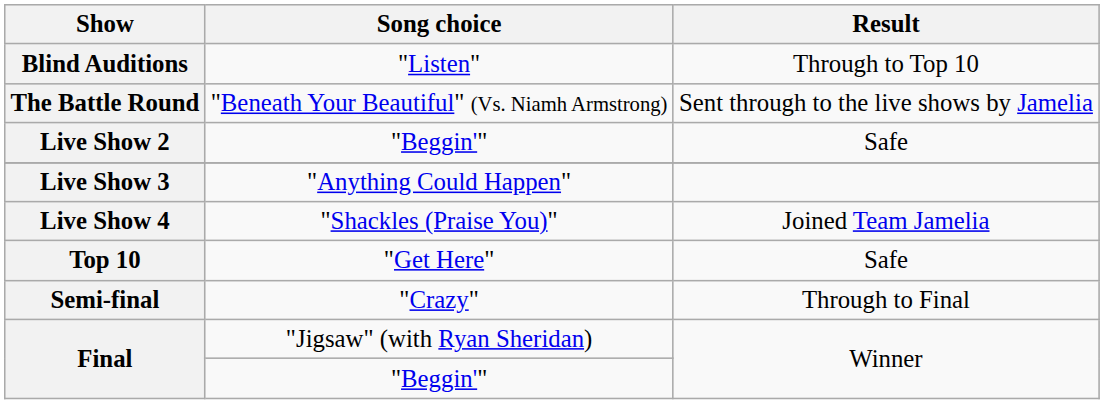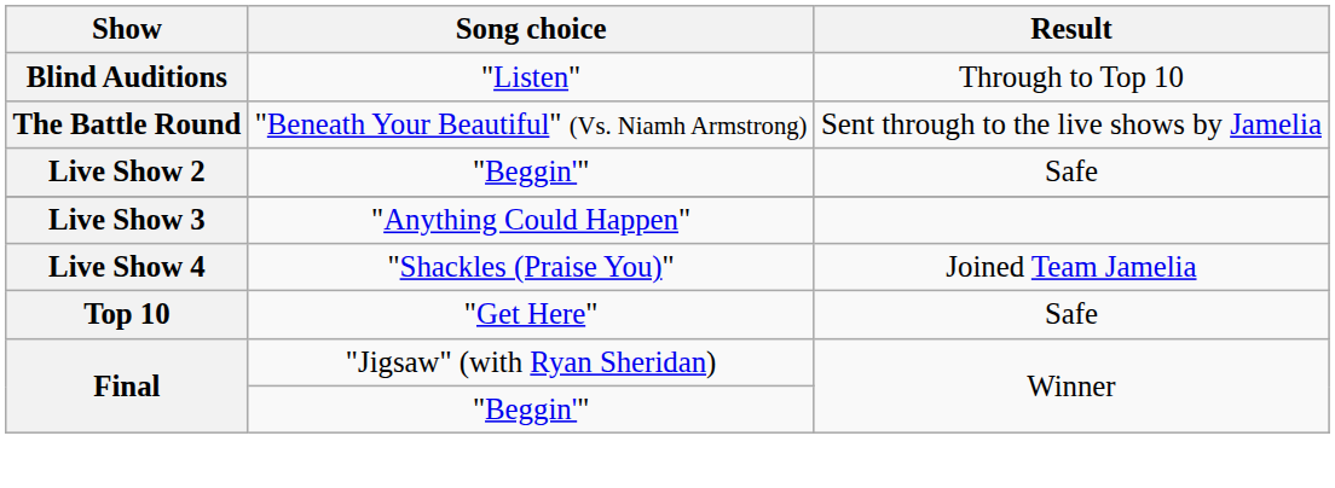 <table class="wikitable" style="text-align:center;">
 <tr>
 <th style="text-align:centre">Show</th>
 <th style="text-align:centre">Song choice</th>
 <th style="text-align:centre">Result</th>
 </tr>
 <tr>
 <th>Blind Auditions</th>
 <td>"<a href='#'>Listen</a>"</td>
 <td>Through to Top 10</td>
 </tr>
 <tr>
 <th>The Battle Round</th>
 <td>"<a href='#'>Beneath Your Beautiful</a>" <small>(Vs. Niamh Armstrong)</small></td>
 <td>Sent through to the live shows by <a href='#'>Jamelia</a></td>
 </tr>
 <tr>
 <th>Live Show 2</th>
 <td>"<a href='#'>Beggin'</a>"</td>
 <td>Safe</td>
 </tr>
 <tr>
 </tr>
 <tr>
 <th>Live Show 3</th>
 <td>"<a href='#'>Anything Could Happen</a>"</td>
 <td></td>
 </tr>
 <tr>
 <th>Live Show 4</th>
 <td>"<a href='#'>Shackles (Praise You)</a>"</td>
 <td>Joined <a href='#'>Team Jamelia</a></td>
 </tr>
 <tr>
 <th>Top 10</th>
 <td>"<a href='#'>Get Here</a>"</td>
 <td>Safe</td>
 </tr>
 <tr>
-<th>Semi-final</th>
-<td>"<a href='#'>Crazy</a>"</td>
-<td>Through to Final</td>
-</tr>
-<tr>
 <th rowspan="2">Final</th>
 <td>"Jigsaw" (with <a href='#'>Ryan Sheridan</a>)</td>
 <td rowspan="2">Winner</td>
 </tr>
 <tr>
 <td>"<a href='#'>Beggin'</a>"</td>
 </tr>
 </table>
